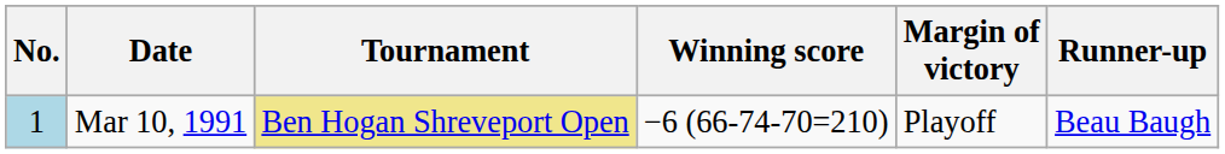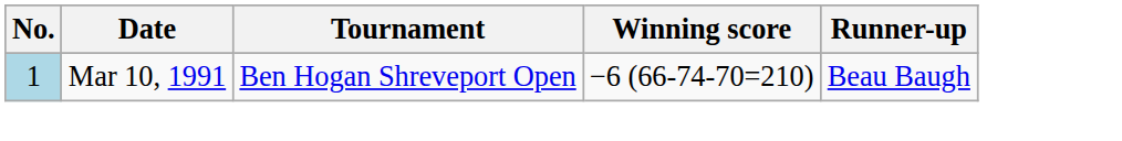 <table class="wikitable" style="font-size:95%;">
 <tr>
 <th>No.</th>
 <th>Date</th>
 <th>Tournament</th>
 <th>Winning score</th>
-<th>Margin of<br>victory</th>
 <th>Runner-up</th>
 </tr>
 <tr>
 <td align=center style="background: lightblue;">1</td>
 <td align=right>Mar 10, <a href='#'>1991</a></td>
-<td style="background: khaki;"><a href='#'>Ben Hogan Shreveport Open</a></td>
+<td><a href='#'>Ben Hogan Shreveport Open</a></td>
 <td>−6 (66-74-70=210)</td>
-<td>Playoff</td>
 <td> <a href='#'>Beau Baugh</a></td>
 </tr>
 </table>
